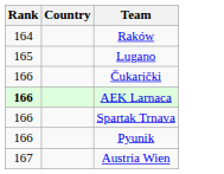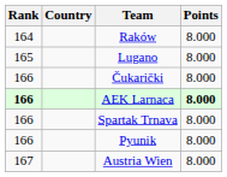 <table class="wikitable" style="text-align: center;">
 <tr>
 <th>Rank</th>
 <th>Country</th>
 <th>Team</th>
+<th>Points</th>
 </tr>
 <tr>
 <td>164</td>
 <td></td>
 <td><a href='#'>Raków</a></td>
+<td>8.000</td>
 </tr>
 <tr>
 <td>165</td>
 <td></td>
 <td><a href='#'>Lugano</a></td>
+<td>8.000</td>
 </tr>
 <tr>
 <td>166</td>
 <td></td>
 <td><a href='#'>Čukarički</a></td>
+<td>8.000</td>
 </tr>
 <tr bgcolor="#ddffdd">
 <td><strong>166</strong></td>
 <td></td>
 <td><a href='#'>AEK Larnaca</a></td>
+<td><strong>8.000</strong></td>
 </tr>
 <tr>
 <td>166</td>
 <td></td>
 <td><a href='#'>Spartak Trnava</a></td>
+<td>8.000</td>
 </tr>
 <tr>
 <td>166</td>
 <td></td>
 <td><a href='#'>Pyunik</a></td>
+<td>8.000</td>
 </tr>
 <tr>
 <td>167</td>
 <td></td>
 <td><a href='#'>Austria Wien</a></td>
+<td>8.000</td>
 </tr>
 </table>
